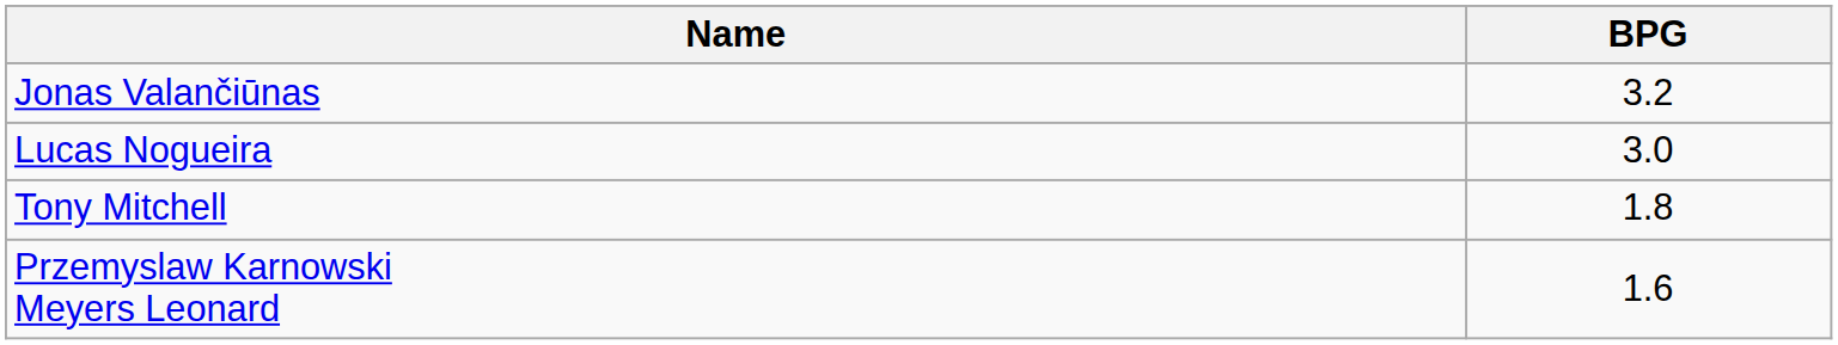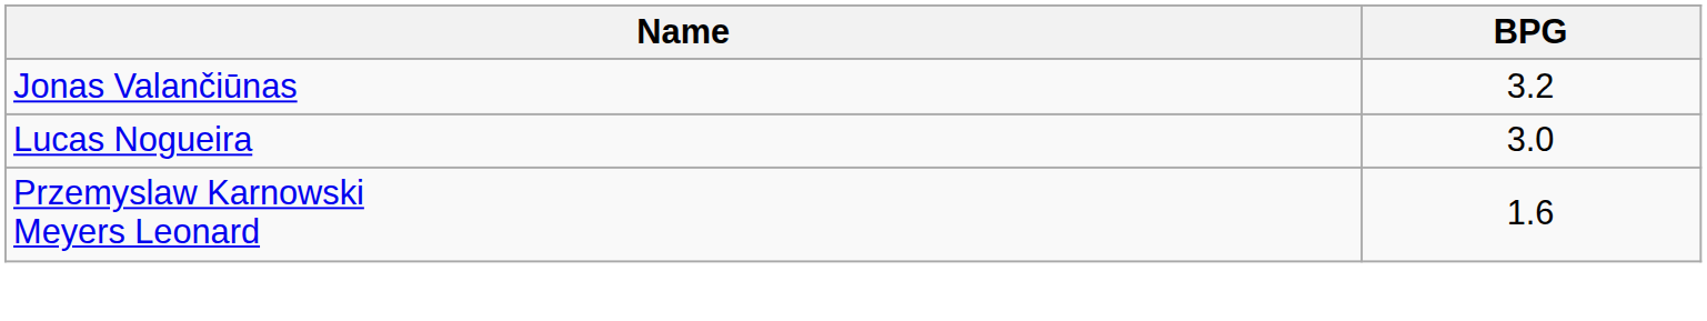 <table class=wikitable width="90%">
 <tr>
 <th width="80%">Name</th>
 <th width="20%">BPG</th>
 </tr>
 <tr>
 <td> <a href='#'>Jonas Valančiūnas</a></td>
 <td align=center>3.2</td>
 </tr>
 <tr>
 <td> <a href='#'>Lucas Nogueira</a></td>
 <td align=center>3.0</td>
 </tr>
 <tr>
-<td> <a href='#'>Tony Mitchell</a></td>
-<td align=center>1.8</td>
-</tr>
-<tr>
 <td> <a href='#'>Przemyslaw Karnowski</a><br> <a href='#'>Meyers Leonard</a></td>
 <td align=center>1.6</td>
 </tr>
 </table>
